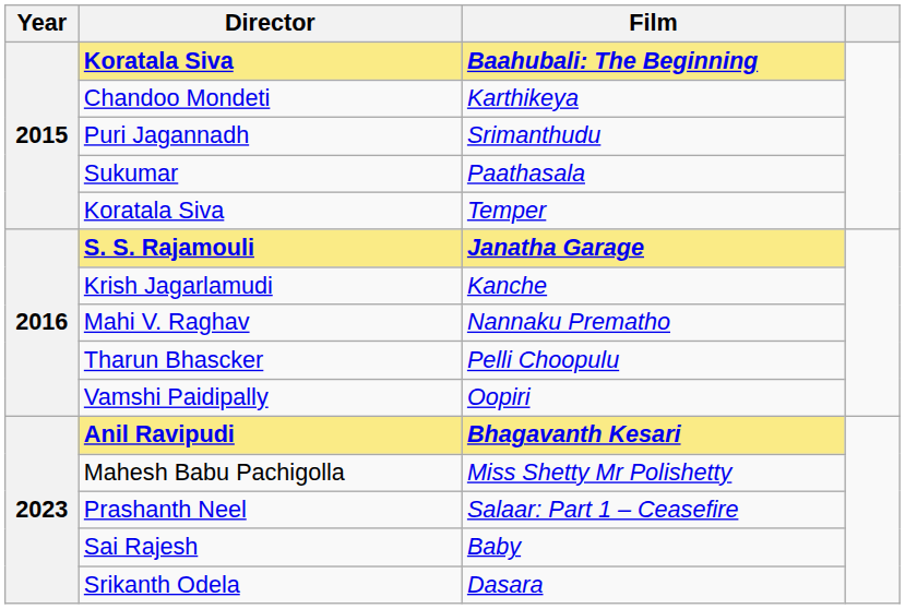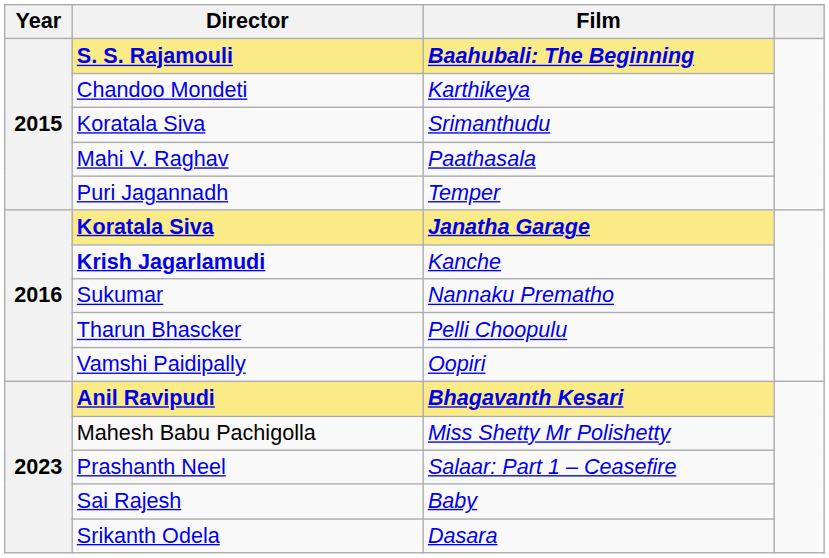 <table class="wikitable sortable">
 <tr>
 <th style="width:5%;text-align:center;">Year</th>
 <th style="width:35%;text-align:center;">Director</th>
 <th style="width:35%;text-align:center;">Film</th>
 <th style="width:5%;text-align:center;" class="unsortable"></th>
 </tr>
 <tr>
 <th rowspan=5 style="text-align:center">2015<br></th>
-<td style="background:#FAEB86;"><strong><a href='#'>Koratala Siva</a></strong> <strong></strong></td>
+<td style="background:#FAEB86;"><strong><a href='#'>S. S. Rajamouli</a></strong> <strong></strong></td>
 <td style="background:#FAEB86;"><strong><em><a href='#'>Baahubali: The Beginning</a></em></strong></td>
 <td rowspan=5 style="text-align:center"></td>
 </tr>
 <tr>
 <td><a href='#'>Chandoo Mondeti</a></td>
 <td><em><a href='#'>Karthikeya</a></em></td>
 </tr>
 <tr>
-<td><a href='#'>Puri Jagannadh</a></td>
+<td><a href='#'>Koratala Siva</a></td>
 <td><em><a href='#'>Srimanthudu</a></em></td>
 </tr>
 <tr>
-<td><a href='#'>Sukumar</a></td>
+<td><a href='#'>Mahi V. Raghav</a></td>
 <td><em><a href='#'>Paathasala</a></em></td>
 </tr>
 <tr>
-<td><a href='#'>Koratala Siva</a></td>
+<td><a href='#'>Puri Jagannadh</a></td>
 <td><em><a href='#'>Temper</a></em></td>
 </tr>
 <tr>
 <th rowspan="5" style="text-align:center">2016 <br></th>
-<td style="background:#FAEB86;"><strong><a href='#'>S. S. Rajamouli</a></strong> <strong></strong></td>
+<td style="background:#FAEB86;"><strong><a href='#'>Koratala Siva</a></strong> <strong></strong></td>
 <td style="background:#FAEB86;"><strong><em><a href='#'>Janatha Garage</a></em></strong></td>
 <td rowspan="5" style="text-align:center"></td>
 </tr>
 <tr>
-<td><a href='#'>Krish Jagarlamudi</a></td>
+<td><strong><a href='#'>Krish Jagarlamudi</a></strong></td>
 <td><em><a href='#'>Kanche</a></em></td>
 </tr>
 <tr>
-<td><a href='#'>Mahi V. Raghav</a></td>
+<td><a href='#'>Sukumar</a></td>
 <td><em><a href='#'>Nannaku Prematho</a></em></td>
 </tr>
 <tr>
 <td><a href='#'>Tharun Bhascker</a></td>
 <td><em><a href='#'>Pelli Choopulu</a></em></td>
 </tr>
 <tr>
 <td><a href='#'>Vamshi Paidipally</a></td>
 <td><em><a href='#'>Oopiri</a></em></td>
 </tr>
 <tr>
 <th rowspan="5" style="text-align:center">2023 <br></th>
 <td style="background:#FAEB86;"><strong><a href='#'>Anil Ravipudi</a> </strong></td>
 <td style="background:#FAEB86;"><strong><em><a href='#'>Bhagavanth Kesari</a></em></strong></td>
 <td rowspan="5" style="text-align:center"></td>
 </tr>
 <tr>
 <td>Mahesh Babu Pachigolla</td>
 <td><em><a href='#'>Miss Shetty Mr Polishetty</a></em></td>
 </tr>
 <tr>
 <td><a href='#'>Prashanth Neel</a></td>
 <td><em><a href='#'>Salaar: Part 1 – Ceasefire</a></em></td>
 </tr>
 <tr>
 <td><a href='#'>Sai Rajesh</a></td>
 <td><a href='#'><em>Baby</em></a></td>
 </tr>
 <tr>
 <td><a href='#'>Srikanth Odela</a></td>
 <td><a href='#'><em>Dasara</em></a></td>
 </tr>
 </table>
